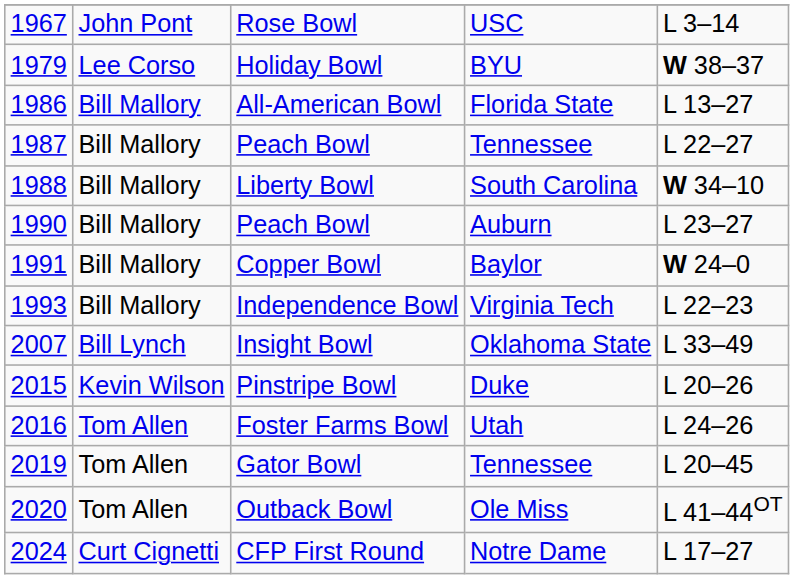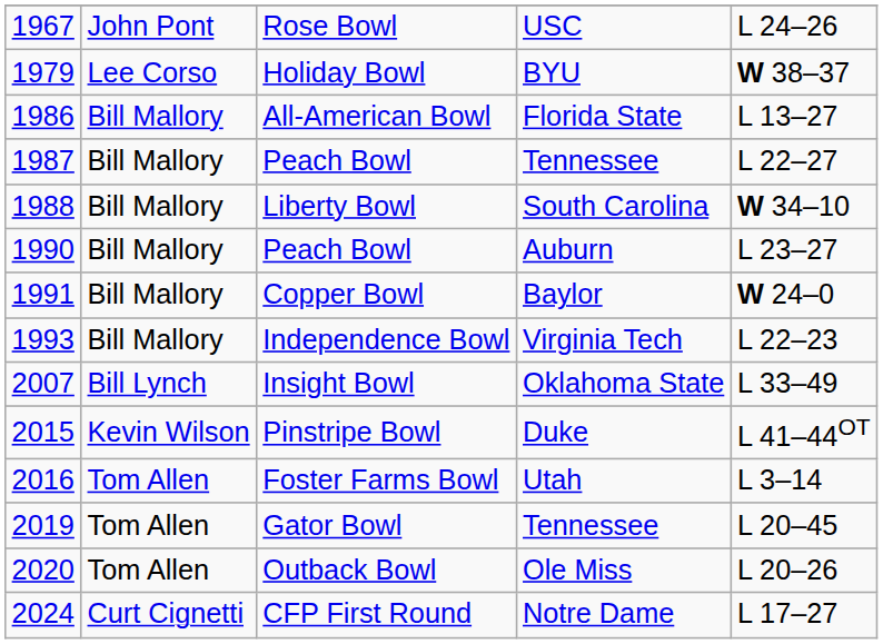 <table class="wikitable">
 <tr>
 </tr>
 <tr>
 <td><a href='#'>1967</a></td>
 <td><a href='#'>John Pont</a></td>
 <td><a href='#'>Rose Bowl</a></td>
 <td><a href='#'>USC</a></td>
-<td>L 3–14</td>
+<td>L 24–26</td>
 </tr>
 <tr>
 <td><a href='#'>1979</a></td>
 <td><a href='#'>Lee Corso</a></td>
 <td><a href='#'>Holiday Bowl</a></td>
 <td><a href='#'>BYU</a></td>
 <td><strong>W</strong> 38–37</td>
 </tr>
 <tr>
 <td><a href='#'>1986</a></td>
 <td><a href='#'>Bill Mallory</a></td>
 <td><a href='#'>All-American Bowl</a></td>
 <td><a href='#'>Florida State</a></td>
 <td>L 13–27</td>
 </tr>
 <tr>
 <td><a href='#'>1987</a></td>
 <td>Bill Mallory</td>
 <td><a href='#'>Peach Bowl</a></td>
 <td><a href='#'>Tennessee</a></td>
 <td>L 22–27</td>
 </tr>
 <tr>
 <td><a href='#'>1988</a></td>
 <td>Bill Mallory</td>
 <td><a href='#'>Liberty Bowl</a></td>
 <td><a href='#'>South Carolina</a></td>
 <td><strong>W</strong> 34–10</td>
 </tr>
 <tr>
 <td><a href='#'>1990</a></td>
 <td>Bill Mallory</td>
 <td><a href='#'>Peach Bowl</a></td>
 <td><a href='#'>Auburn</a></td>
 <td>L 23–27</td>
 </tr>
 <tr>
 <td><a href='#'>1991</a></td>
 <td>Bill Mallory</td>
 <td><a href='#'>Copper Bowl</a></td>
 <td><a href='#'>Baylor</a></td>
 <td><strong>W</strong> 24–0</td>
 </tr>
 <tr>
 <td><a href='#'>1993</a></td>
 <td>Bill Mallory</td>
 <td><a href='#'>Independence Bowl</a></td>
 <td><a href='#'>Virginia Tech</a></td>
 <td>L 22–23</td>
 </tr>
 <tr>
 <td><a href='#'>2007</a></td>
 <td><a href='#'>Bill Lynch</a></td>
 <td><a href='#'>Insight Bowl</a></td>
 <td><a href='#'>Oklahoma State</a></td>
 <td>L 33–49</td>
 </tr>
 <tr>
 <td><a href='#'>2015</a></td>
 <td><a href='#'>Kevin Wilson</a></td>
 <td><a href='#'>Pinstripe Bowl</a></td>
 <td><a href='#'>Duke</a></td>
-<td>L 20–26</td>
+<td>L 41–44<sup>OT</sup></td>
 </tr>
 <tr>
 <td><a href='#'>2016</a></td>
 <td><a href='#'>Tom Allen</a></td>
 <td><a href='#'>Foster Farms Bowl</a></td>
 <td><a href='#'>Utah</a></td>
-<td>L 24–26</td>
+<td>L 3–14</td>
 </tr>
 <tr>
 <td><a href='#'>2019</a></td>
 <td>Tom Allen</td>
 <td><a href='#'>Gator Bowl</a></td>
 <td><a href='#'>Tennessee</a></td>
 <td>L 20–45</td>
 </tr>
 <tr>
 <td><a href='#'>2020</a></td>
 <td>Tom Allen</td>
 <td><a href='#'>Outback Bowl</a></td>
 <td><a href='#'>Ole Miss</a></td>
-<td>L 41–44<sup>OT</sup></td>
+<td>L 20–26</td>
 </tr>
 <tr>
 <td><a href='#'>2024</a></td>
 <td><a href='#'>Curt Cignetti</a></td>
 <td><a href='#'>CFP First Round</a></td>
 <td><a href='#'>Notre Dame</a></td>
 <td>L 17–27</td>
 </tr>
 </table>
